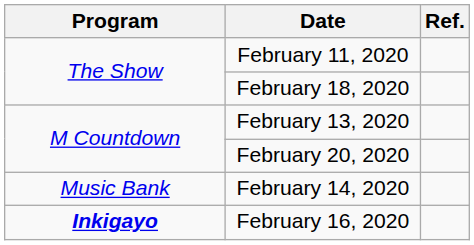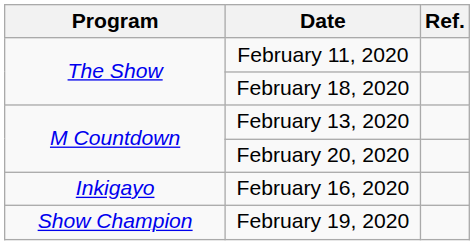 <table class="wikitable plainrowheaders" style="text-align:center;">
 <tr>
 <th width="160">Program</th>
 <th width="140">Date</th>
 <th>Ref.</th>
 </tr>
 <tr>
 <td rowspan="2"><em><a href='#'>The Show</a></em></td>
 <td>February 11, 2020</td>
 <td></td>
 </tr>
 <tr>
 <td>February 18, 2020</td>
 <td></td>
 </tr>
 <tr>
 <td rowspan="2"><em><a href='#'>M Countdown</a></em></td>
 <td>February 13, 2020</td>
 <td></td>
 </tr>
 <tr>
 <td>February 20, 2020</td>
 <td></td>
 </tr>
 <tr>
-<td><em><a href='#'>Music Bank</a></em></td>
-<td>February 14, 2020</td>
+<td><em><a href='#'>Inkigayo</a></em></td>
+<td>February 16, 2020</td>
 <td></td>
 </tr>
 <tr>
-<td><strong><em><a href='#'>Inkigayo</a></em></strong></td>
-<td>February 16, 2020</td>
+<td><em><a href='#'>Show Champion</a></em></td>
+<td>February 19, 2020</td>
 <td></td>
 </tr>
 </table>
